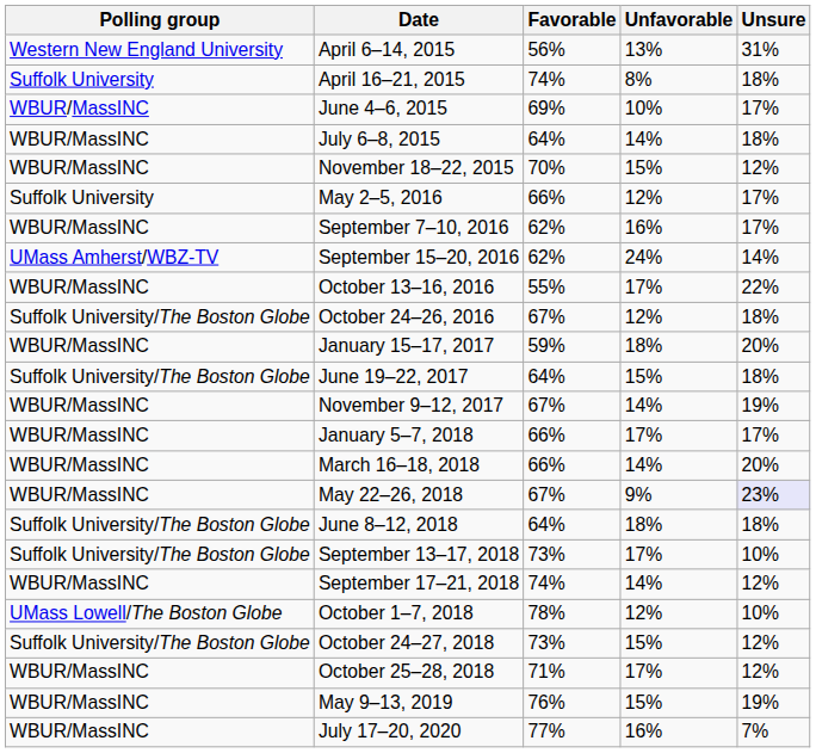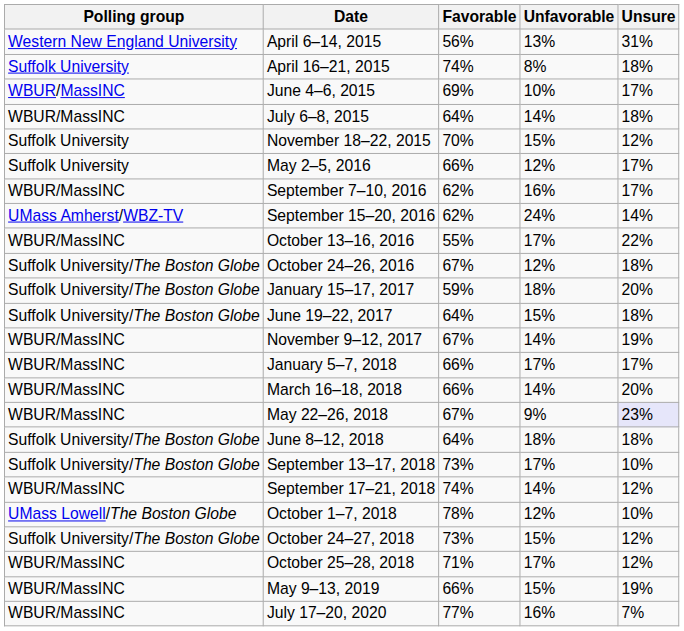 <table class="wikitable sortable mw-collapsible mw-collapsed">
 <tr>
 <th>Polling group</th>
 <th>Date</th>
 <th>Favorable</th>
 <th>Unfavorable</th>
 <th>Unsure</th>
 </tr>
 <tr>
 <td><a href='#'>Western New England University</a></td>
 <td>April 6–14, 2015</td>
 <td>56%</td>
 <td>13%</td>
 <td>31%</td>
 </tr>
 <tr>
 <td><a href='#'>Suffolk University</a></td>
 <td>April 16–21, 2015</td>
 <td>74%</td>
 <td>8%</td>
 <td>18%</td>
 </tr>
 <tr>
 <td><a href='#'>WBUR</a>/<a href='#'>MassINC</a></td>
 <td>June 4–6, 2015</td>
 <td>69%</td>
 <td>10%</td>
 <td>17%</td>
 </tr>
 <tr>
 <td>WBUR/MassINC</td>
 <td>July 6–8, 2015</td>
 <td>64%</td>
 <td>14%</td>
 <td>18%</td>
 </tr>
 <tr>
-<td>WBUR/MassINC</td>
+<td>Suffolk University</td>
 <td>November 18–22, 2015</td>
 <td>70%</td>
 <td>15%</td>
 <td>12%</td>
 </tr>
 <tr>
 <td>Suffolk University</td>
 <td>May 2–5, 2016</td>
 <td>66%</td>
 <td>12%</td>
 <td>17%</td>
 </tr>
 <tr>
 <td>WBUR/MassINC</td>
 <td>September 7–10, 2016</td>
 <td>62%</td>
 <td>16%</td>
 <td>17%</td>
 </tr>
 <tr>
 <td><a href='#'>UMass Amherst</a>/<a href='#'>WBZ-TV</a></td>
 <td>September 15–20, 2016</td>
 <td>62%</td>
 <td>24%</td>
 <td>14%</td>
 </tr>
 <tr>
 <td>WBUR/MassINC</td>
 <td>October 13–16, 2016</td>
 <td>55%</td>
 <td>17%</td>
 <td>22%</td>
 </tr>
 <tr>
 <td>Suffolk University/<em>The Boston Globe</em></td>
 <td>October 24–26, 2016</td>
 <td>67%</td>
 <td>12%</td>
 <td>18%</td>
 </tr>
 <tr>
-<td>WBUR/MassINC</td>
+<td>Suffolk University/<em>The Boston Globe</em></td>
 <td>January 15–17, 2017</td>
 <td>59%</td>
 <td>18%</td>
 <td>20%</td>
 </tr>
 <tr>
 <td>Suffolk University/<em>The Boston Globe</em></td>
 <td>June 19–22, 2017</td>
 <td>64%</td>
 <td>15%</td>
 <td>18%</td>
 </tr>
 <tr>
 <td>WBUR/MassINC</td>
 <td>November 9–12, 2017</td>
 <td>67%</td>
 <td>14%</td>
 <td>19%</td>
 </tr>
 <tr>
 <td>WBUR/MassINC</td>
 <td>January 5–7, 2018</td>
 <td>66%</td>
 <td>17%</td>
 <td>17%</td>
 </tr>
 <tr>
 <td>WBUR/MassINC</td>
 <td>March 16–18, 2018</td>
 <td>66%</td>
 <td>14%</td>
 <td>20%</td>
 </tr>
 <tr>
 <td>WBUR/MassINC</td>
 <td>May 22–26, 2018</td>
 <td>67%</td>
 <td>9%</td>
 <td style="background: lavender;">23%</td>
 </tr>
 <tr>
 <td>Suffolk University/<em>The Boston Globe</em></td>
 <td>June 8–12, 2018</td>
 <td>64%</td>
 <td>18%</td>
 <td>18%</td>
 </tr>
 <tr>
 <td>Suffolk University/<em>The Boston Globe</em></td>
 <td>September 13–17, 2018</td>
 <td>73%</td>
 <td>17%</td>
 <td>10%</td>
 </tr>
 <tr>
 <td>WBUR/MassINC</td>
 <td>September 17–21, 2018</td>
 <td>74%</td>
 <td>14%</td>
 <td>12%</td>
 </tr>
 <tr>
 <td><a href='#'>UMass Lowell</a>/<em>The Boston Globe</em></td>
 <td>October 1–7, 2018</td>
 <td>78%</td>
 <td>12%</td>
 <td>10%</td>
 </tr>
 <tr>
 <td>Suffolk University/<em>The Boston Globe</em></td>
 <td>October 24–27, 2018</td>
 <td>73%</td>
 <td>15%</td>
 <td>12%</td>
 </tr>
 <tr>
 <td>WBUR/MassINC</td>
 <td>October 25–28, 2018</td>
 <td>71%</td>
 <td>17%</td>
 <td>12%</td>
 </tr>
 <tr>
 <td>WBUR/MassINC</td>
 <td>May 9–13, 2019</td>
-<td>76%</td>
+<td>66%</td>
 <td>15%</td>
 <td>19%</td>
 </tr>
 <tr>
 <td>WBUR/MassINC</td>
 <td>July 17–20, 2020</td>
 <td>77%</td>
 <td>16%</td>
 <td>7%</td>
 </tr>
 </table>
